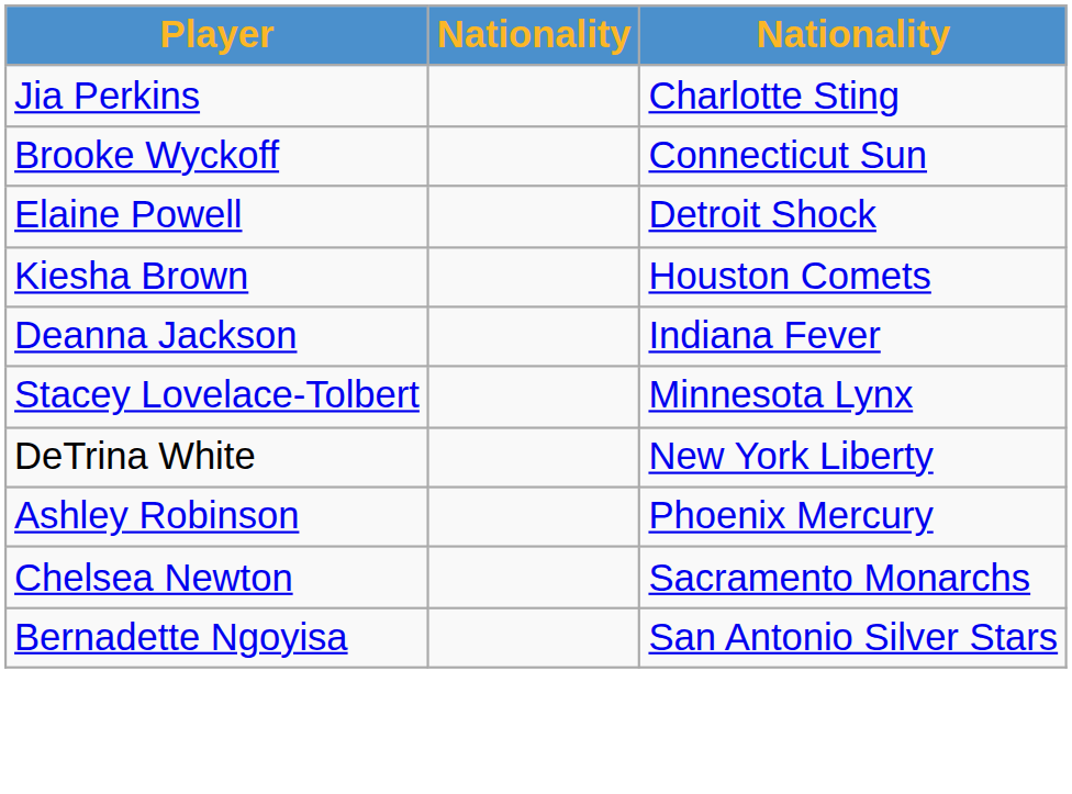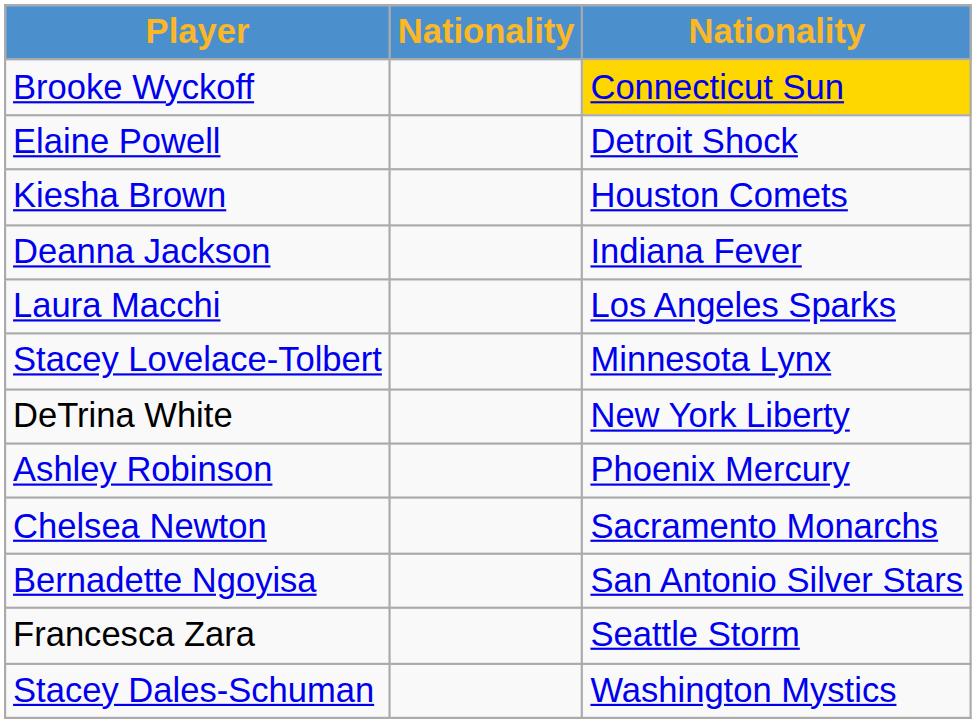 <table class="wikitable">
 <tr>
 <th style="background:#4b90cc; color:#Fbb726">Player</th>
 <th style="background:#4b90cc; color:#Fbb726">Nationality</th>
 <th style="background:#4b90cc; color:#Fbb726">Nationality</th>
 </tr>
 <tr>
-<td><a href='#'>Jia Perkins</a></td>
-<td></td>
-<td><a href='#'>Charlotte Sting</a></td>
-</tr>
-<tr>
 <td><a href='#'>Brooke Wyckoff</a></td>
 <td></td>
-<td><a href='#'>Connecticut Sun</a></td>
+<td style="background: gold;"><a href='#'>Connecticut Sun</a></td>
 </tr>
 <tr>
 <td><a href='#'>Elaine Powell</a></td>
 <td></td>
 <td><a href='#'>Detroit Shock</a></td>
 </tr>
 <tr>
 <td><a href='#'>Kiesha Brown</a></td>
 <td></td>
 <td><a href='#'>Houston Comets</a></td>
 </tr>
 <tr>
 <td><a href='#'>Deanna Jackson</a></td>
 <td></td>
 <td><a href='#'>Indiana Fever</a></td>
+</tr>
+<tr>
+<td><a href='#'>Laura Macchi</a></td>
+<td></td>
+<td><a href='#'>Los Angeles Sparks</a></td>
 </tr>
 <tr>
 <td><a href='#'>Stacey Lovelace-Tolbert</a></td>
 <td></td>
 <td><a href='#'>Minnesota Lynx</a></td>
 </tr>
 <tr>
 <td>DeTrina White</td>
 <td></td>
 <td><a href='#'>New York Liberty</a></td>
 </tr>
 <tr>
 <td><a href='#'>Ashley Robinson</a></td>
 <td></td>
 <td><a href='#'>Phoenix Mercury</a></td>
 </tr>
 <tr>
 <td><a href='#'>Chelsea Newton</a></td>
 <td></td>
 <td><a href='#'>Sacramento Monarchs</a></td>
 </tr>
 <tr>
 <td><a href='#'>Bernadette Ngoyisa</a></td>
 <td></td>
 <td><a href='#'>San Antonio Silver Stars</a></td>
 </tr>
+<tr>
+<td>Francesca Zara</td>
+<td></td>
+<td><a href='#'>Seattle Storm</a></td>
+</tr>
+<tr>
+<td><a href='#'>Stacey Dales-Schuman</a></td>
+<td></td>
+<td><a href='#'>Washington Mystics</a></td>
+</tr>
 </table>
